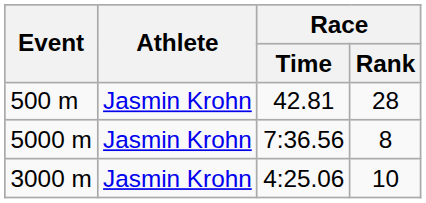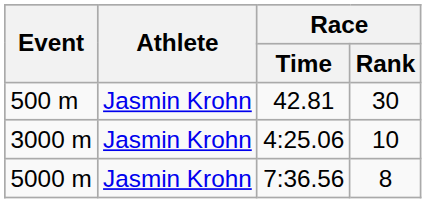 <table class="wikitable" border="1" style="font-size:90%">
 <tr>
 <th rowspan=2>Event</th>
 <th rowspan=2>Athlete</th>
 <th colspan=2>Race</th>
 </tr>
 <tr>
 <th>Time</th>
 <th>Rank</th>
 </tr>
 <tr>
 <td>500 m</td>
 <td><a href='#'>Jasmin Krohn</a></td>
 <td align=center>42.81</td>
-<td align=center>28</td>
+<td align=center>30</td>
+</tr>
+<tr>
+<td>3000 m</td>
+<td><a href='#'>Jasmin Krohn</a></td>
+<td align=center>4:25.06</td>
+<td align=center>10</td>
 </tr>
 <tr>
 <td>5000 m</td>
 <td><a href='#'>Jasmin Krohn</a></td>
 <td align=center>7:36.56</td>
 <td align=center>8</td>
 </tr>
-<tr>
-<td>3000 m</td>
-<td><a href='#'>Jasmin Krohn</a></td>
-<td align=center>4:25.06</td>
-<td align=center>10</td>
-</tr>
 </table>
